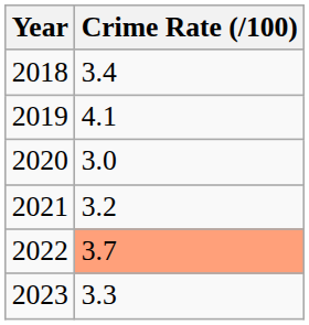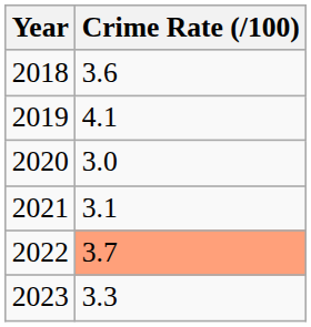 <table class="wikitable">
 <tr>
 <th>Year</th>
 <th>Crime Rate (/100)</th>
 </tr>
 <tr>
 <td>2018</td>
-<td>3.4</td>
+<td>3.6</td>
 </tr>
 <tr>
 <td>2019</td>
 <td>4.1</td>
 </tr>
 <tr>
 <td>2020</td>
 <td>3.0</td>
 </tr>
 <tr>
 <td>2021</td>
-<td>3.2</td>
+<td>3.1</td>
 </tr>
 <tr>
 <td>2022</td>
 <td style="background: lightsalmon;">3.7</td>
 </tr>
 <tr>
 <td>2023</td>
 <td>3.3</td>
 </tr>
 </table>
